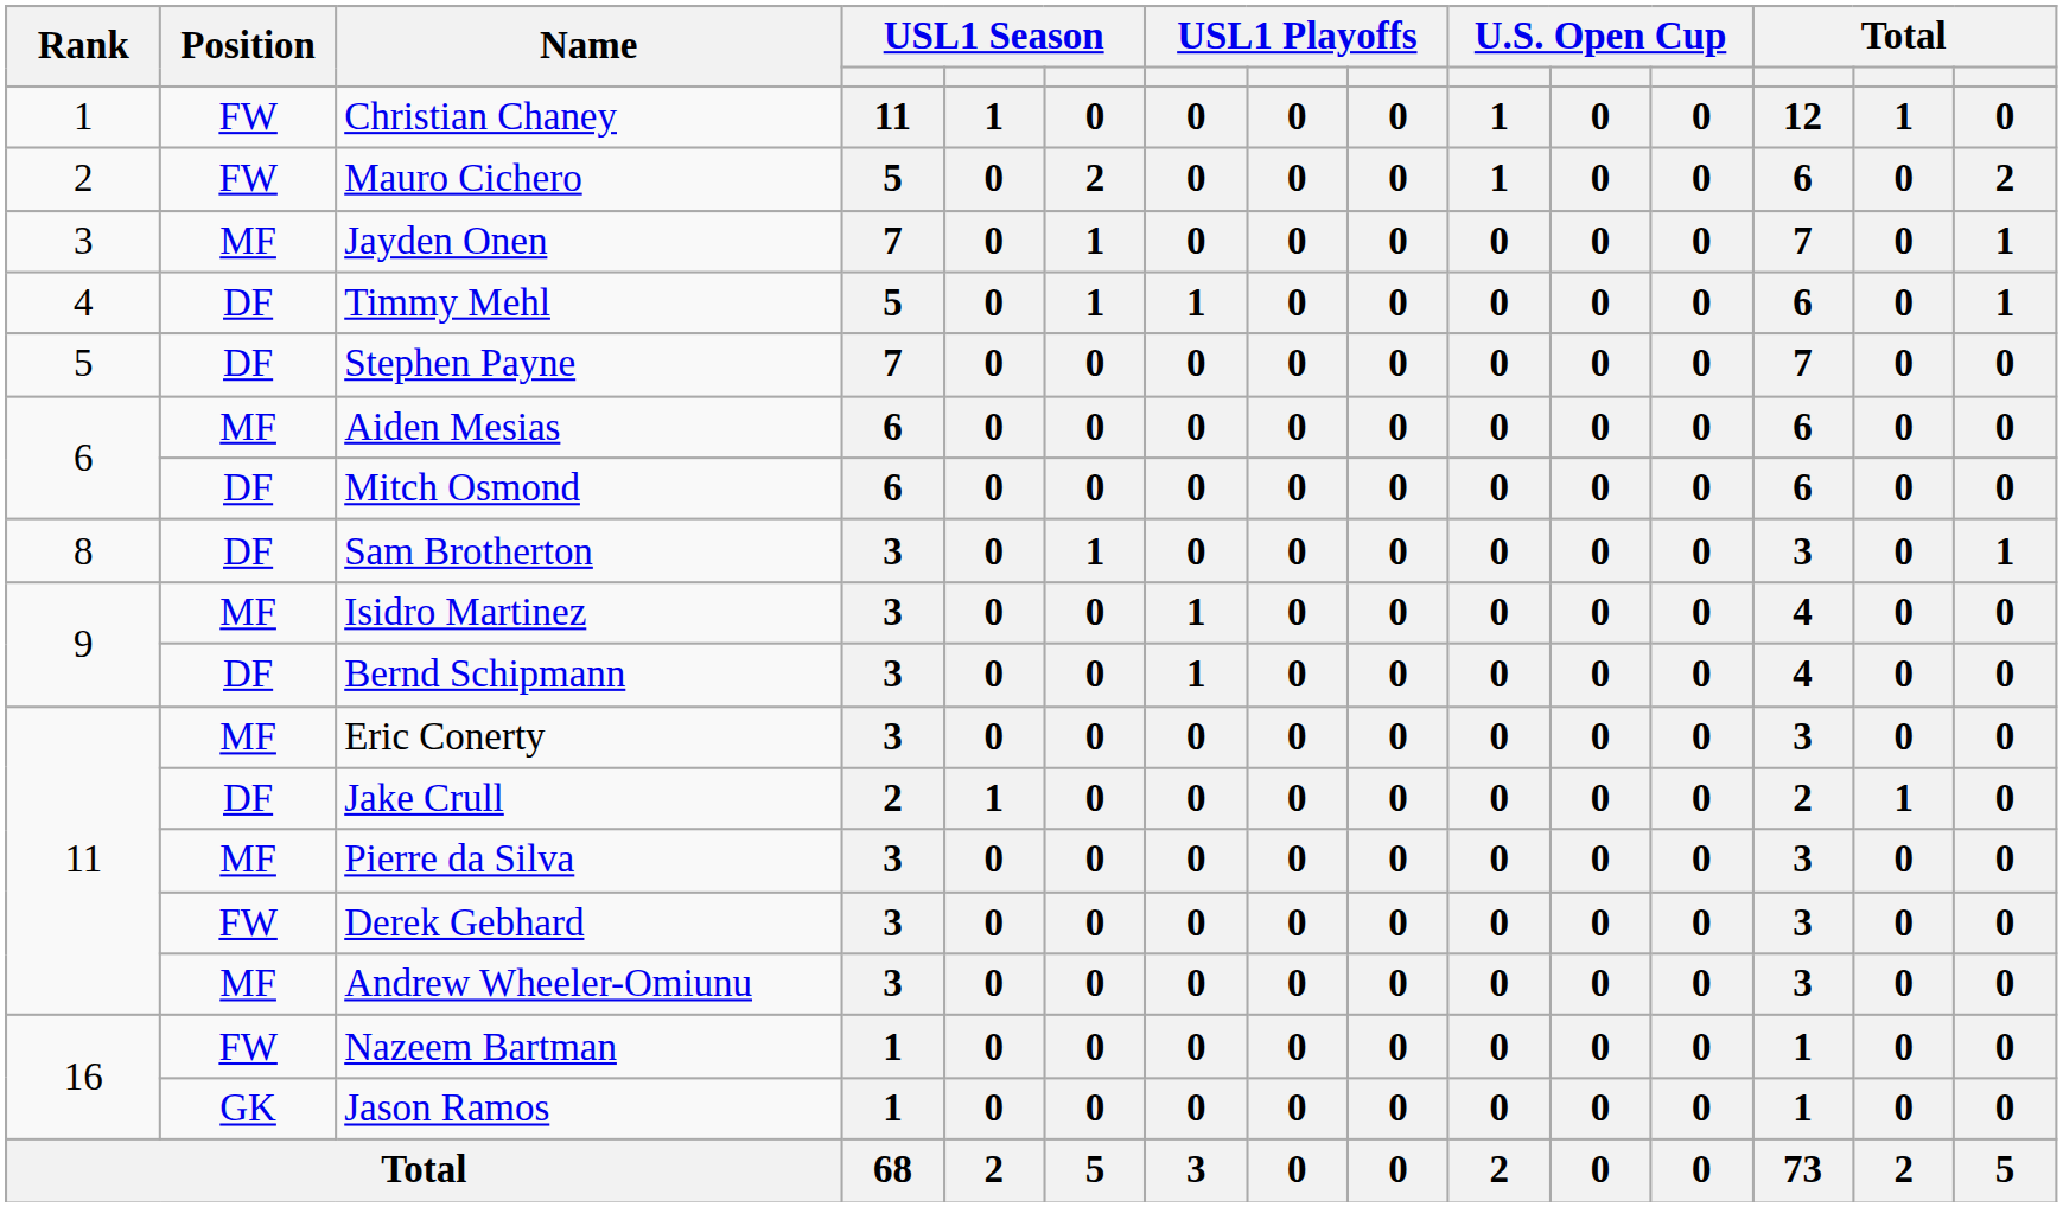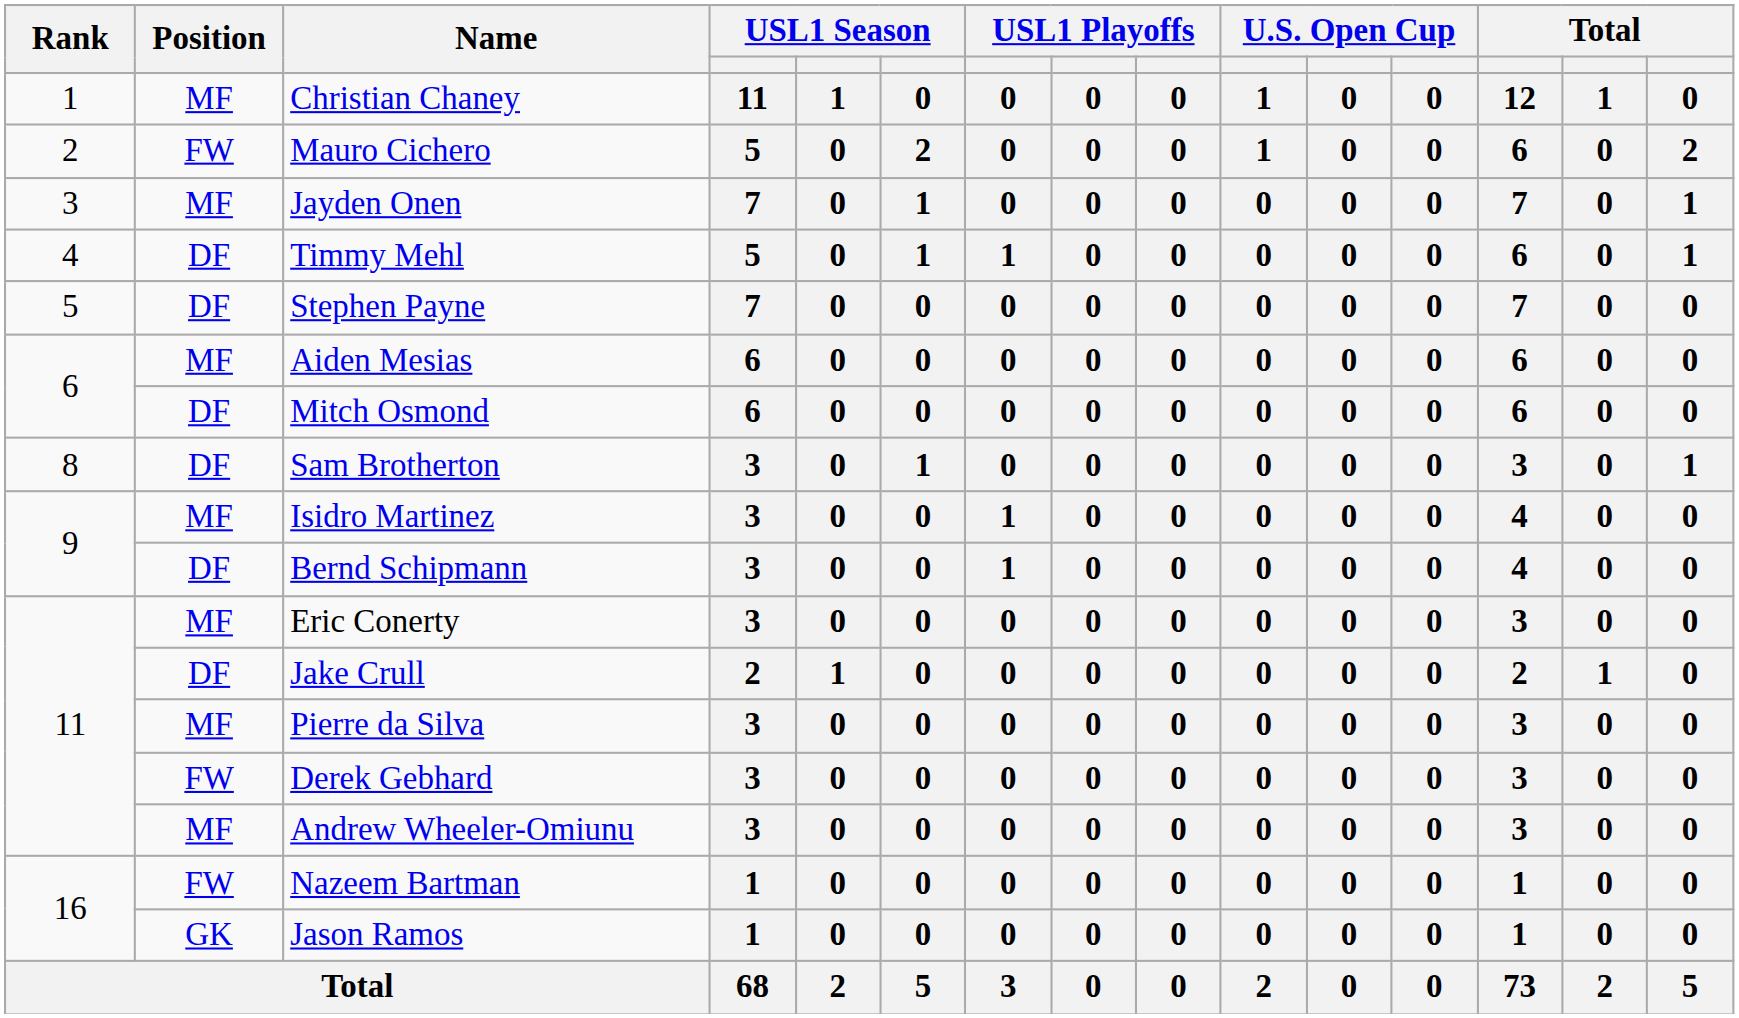 <table class="wikitable" style="text-align:center;">
 <tr>
 <th rowspan="2" style="width:56px;">Rank</th>
 <th rowspan="2" style="width:64px;">Position</th>
 <th rowspan="2" style="width:200px;">Name</th>
 <th colspan="3" style="width:100px;"><a href='#'>USL1 Season</a></th>
 <th colspan="3" style="width:100px;"><a href='#'>USL1 Playoffs</a></th>
 <th colspan="3" style="width:100px;"><a href='#'>U.S. Open Cup</a></th>
 <th colspan="3" style="width:100px;">Total</th>
 </tr>
 <tr>
 <th style="width:34px;"></th>
 <th style="width:34px;"></th>
 <th style="width:34px;"></th>
 <th style="width:34px;"></th>
 <th style="width:34px;"></th>
 <th style="width:34px;"></th>
 <th style="width:34px;"></th>
 <th style="width:34px;"></th>
 <th style="width:34px;"></th>
 <th style="width:34px;"></th>
 <th style="width:34px;"></th>
 <th style="width:34px;"></th>
 </tr>
 <tr>
 <td>1</td>
-<td><a href='#'>FW</a></td>
+<td><a href='#'>MF</a></td>
 <td align="left"> <a href='#'>Christian Chaney</a></td>
 <th>11</th>
 <th>1</th>
 <th>0</th>
 <th>0</th>
 <th>0</th>
 <th>0</th>
 <th>1</th>
 <th>0</th>
 <th>0</th>
 <th>12</th>
 <th>1</th>
 <th>0</th>
 </tr>
 <tr>
 <td>2</td>
 <td><a href='#'>FW</a></td>
 <td align="left"> <a href='#'>Mauro Cichero</a></td>
 <th>5</th>
 <th>0</th>
 <th>2</th>
 <th>0</th>
 <th>0</th>
 <th>0</th>
 <th>1</th>
 <th>0</th>
 <th>0</th>
 <th>6</th>
 <th>0</th>
 <th>2</th>
 </tr>
 <tr>
 <td>3</td>
 <td><a href='#'>MF</a></td>
 <td align="left"> <a href='#'>Jayden Onen</a></td>
 <th>7</th>
 <th>0</th>
 <th>1</th>
 <th>0</th>
 <th>0</th>
 <th>0</th>
 <th>0</th>
 <th>0</th>
 <th>0</th>
 <th>7</th>
 <th>0</th>
 <th>1</th>
 </tr>
 <tr>
 <td>4</td>
 <td><a href='#'>DF</a></td>
 <td align="left"> <a href='#'>Timmy Mehl</a></td>
 <th>5</th>
 <th>0</th>
 <th>1</th>
 <th>1</th>
 <th>0</th>
 <th>0</th>
 <th>0</th>
 <th>0</th>
 <th>0</th>
 <th>6</th>
 <th>0</th>
 <th>1</th>
 </tr>
 <tr>
 <td>5</td>
 <td><a href='#'>DF</a></td>
 <td align="left"> <a href='#'>Stephen Payne</a></td>
 <th>7</th>
 <th>0</th>
 <th>0</th>
 <th>0</th>
 <th>0</th>
 <th>0</th>
 <th>0</th>
 <th>0</th>
 <th>0</th>
 <th>7</th>
 <th>0</th>
 <th>0</th>
 </tr>
 <tr>
 <td rowspan="2">6</td>
 <td><a href='#'>MF</a></td>
 <td align="left"> <a href='#'>Aiden Mesias</a></td>
 <th>6</th>
 <th>0</th>
 <th>0</th>
 <th>0</th>
 <th>0</th>
 <th>0</th>
 <th>0</th>
 <th>0</th>
 <th>0</th>
 <th>6</th>
 <th>0</th>
 <th>0</th>
 </tr>
 <tr>
 <td><a href='#'>DF</a></td>
 <td align="left"> <a href='#'>Mitch Osmond</a></td>
 <th>6</th>
 <th>0</th>
 <th>0</th>
 <th>0</th>
 <th>0</th>
 <th>0</th>
 <th>0</th>
 <th>0</th>
 <th>0</th>
 <th>6</th>
 <th>0</th>
 <th>0</th>
 </tr>
 <tr>
 <td>8</td>
 <td><a href='#'>DF</a></td>
 <td align="left"> <a href='#'>Sam Brotherton</a></td>
 <th>3</th>
 <th>0</th>
 <th>1</th>
 <th>0</th>
 <th>0</th>
 <th>0</th>
 <th>0</th>
 <th>0</th>
 <th>0</th>
 <th>3</th>
 <th>0</th>
 <th>1</th>
 </tr>
 <tr>
 <td rowspan="2">9</td>
 <td><a href='#'>MF</a></td>
 <td align="left"> <a href='#'>Isidro Martinez</a></td>
 <th>3</th>
 <th>0</th>
 <th>0</th>
 <th>1</th>
 <th>0</th>
 <th>0</th>
 <th>0</th>
 <th>0</th>
 <th>0</th>
 <th>4</th>
 <th>0</th>
 <th>0</th>
 </tr>
 <tr>
 <td><a href='#'>DF</a></td>
 <td align="left"> <a href='#'>Bernd Schipmann</a></td>
 <th>3</th>
 <th>0</th>
 <th>0</th>
 <th>1</th>
 <th>0</th>
 <th>0</th>
 <th>0</th>
 <th>0</th>
 <th>0</th>
 <th>4</th>
 <th>0</th>
 <th>0</th>
 </tr>
 <tr>
 <td rowspan="5">11</td>
 <td><a href='#'>MF</a></td>
 <td align="left"> Eric Conerty</td>
 <th>3</th>
 <th>0</th>
 <th>0</th>
 <th>0</th>
 <th>0</th>
 <th>0</th>
 <th>0</th>
 <th>0</th>
 <th>0</th>
 <th>3</th>
 <th>0</th>
 <th>0</th>
 </tr>
 <tr>
 <td><a href='#'>DF</a></td>
 <td align="left"> <a href='#'>Jake Crull</a></td>
 <th>2</th>
 <th>1</th>
 <th>0</th>
 <th>0</th>
 <th>0</th>
 <th>0</th>
 <th>0</th>
 <th>0</th>
 <th>0</th>
 <th>2</th>
 <th>1</th>
 <th>0</th>
 </tr>
 <tr>
 <td><a href='#'>MF</a></td>
 <td align="left"> <a href='#'>Pierre da Silva</a></td>
 <th>3</th>
 <th>0</th>
 <th>0</th>
 <th>0</th>
 <th>0</th>
 <th>0</th>
 <th>0</th>
 <th>0</th>
 <th>0</th>
 <th>3</th>
 <th>0</th>
 <th>0</th>
 </tr>
 <tr>
 <td><a href='#'>FW</a></td>
 <td align="left"> <a href='#'>Derek Gebhard</a></td>
 <th>3</th>
 <th>0</th>
 <th>0</th>
 <th>0</th>
 <th>0</th>
 <th>0</th>
 <th>0</th>
 <th>0</th>
 <th>0</th>
 <th>3</th>
 <th>0</th>
 <th>0</th>
 </tr>
 <tr>
 <td><a href='#'>MF</a></td>
 <td align="left"> <a href='#'>Andrew Wheeler-Omiunu</a></td>
 <th>3</th>
 <th>0</th>
 <th>0</th>
 <th>0</th>
 <th>0</th>
 <th>0</th>
 <th>0</th>
 <th>0</th>
 <th>0</th>
 <th>3</th>
 <th>0</th>
 <th>0</th>
 </tr>
 <tr>
 <td rowspan="2">16</td>
 <td><a href='#'>FW</a></td>
 <td align="left"> <a href='#'>Nazeem Bartman</a></td>
 <th>1</th>
 <th>0</th>
 <th>0</th>
 <th>0</th>
 <th>0</th>
 <th>0</th>
 <th>0</th>
 <th>0</th>
 <th>0</th>
 <th>1</th>
 <th>0</th>
 <th>0</th>
 </tr>
 <tr>
 <td><a href='#'>GK</a></td>
 <td align="left"> <a href='#'>Jason Ramos</a></td>
 <th>1</th>
 <th>0</th>
 <th>0</th>
 <th>0</th>
 <th>0</th>
 <th>0</th>
 <th>0</th>
 <th>0</th>
 <th>0</th>
 <th>1</th>
 <th>0</th>
 <th>0</th>
 </tr>
 <tr>
 <th colspan="3">Total</th>
 <th>68</th>
 <th>2</th>
 <th>5</th>
 <th>3</th>
 <th>0</th>
 <th>0</th>
 <th>2</th>
 <th>0</th>
 <th>0</th>
 <th>73</th>
 <th>2</th>
 <th>5</th>
 </tr>
 </table>
